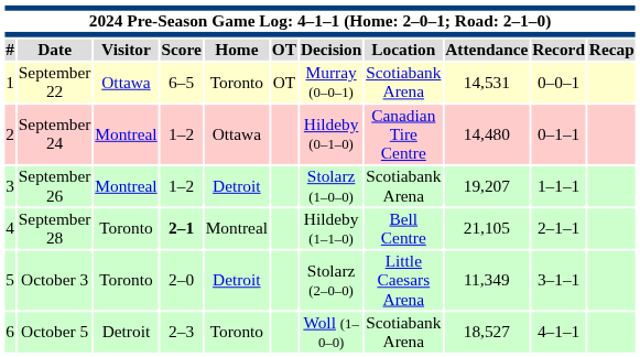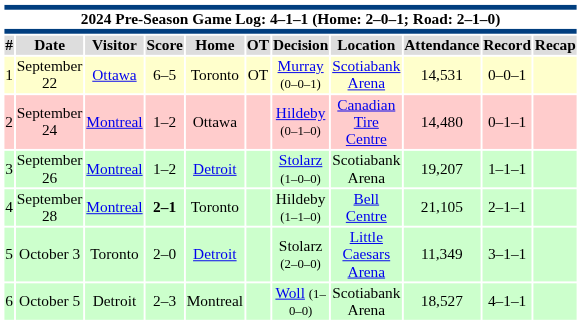 <table class="toccolours collapsible collapsed" style="width:90%; clear:both; margin:1.5em auto; text-align:center;">
 <tr>
 <th colspan=11 style="background:#fff; border-top:#013E7F 5px solid; border-bottom:#013E7F 5px solid;">2024 Pre-Season Game Log: 4–1–1 (Home: 2–0–1; Road: 2–1–0)</th>
 </tr>
 <tr style="text-align:center; background:#ddd;">
 <th>#</th>
 <th>Date</th>
 <th>Visitor</th>
 <th>Score</th>
 <th>Home</th>
 <th>OT</th>
 <th>Decision</th>
 <th>Location</th>
 <th>Attendance</th>
 <th>Record</th>
 <th>Recap</th>
 </tr>
 <tr style="background:#ffc;">
 <td>1</td>
 <td>September 22</td>
 <td><a href='#'>Ottawa</a></td>
 <td>6–5</td>
 <td>Toronto</td>
 <td>OT</td>
 <td><a href='#'>Murray</a> <small>(0–0–1)</small></td>
 <td><a href='#'>Scotiabank Arena</a></td>
 <td>14,531</td>
 <td>0–0–1</td>
 <td></td>
 </tr>
 <tr style="background:#fcc;">
 <td>2</td>
 <td>September 24</td>
 <td><a href='#'>Montreal</a></td>
 <td>1–2</td>
 <td>Ottawa</td>
 <td></td>
 <td><a href='#'>Hildeby</a> <small>(0–1–0)</small></td>
 <td><a href='#'>Canadian Tire Centre</a></td>
 <td>14,480</td>
 <td>0–1–1</td>
 <td></td>
 </tr>
 <tr style="background:#cfc;">
 <td>3</td>
 <td>September 26</td>
 <td><a href='#'>Montreal</a></td>
 <td>1–2</td>
 <td><a href='#'>Detroit</a></td>
 <td></td>
 <td><a href='#'>Stolarz</a> <small>(1–0–0)</small></td>
 <td>Scotiabank Arena</td>
 <td>19,207</td>
 <td>1–1–1</td>
 <td></td>
 </tr>
 <tr style="background:#cfc;">
 <td>4</td>
 <td>September 28</td>
+<td><a href='#'>Montreal</a></td>
+<td><strong>2–1</strong></td>
 <td>Toronto</td>
-<td><strong>2–1</strong></td>
-<td>Montreal</td>
 <td></td>
 <td>Hildeby <small>(1–1–0)</small></td>
 <td><a href='#'>Bell Centre</a></td>
 <td>21,105</td>
 <td>2–1–1</td>
 <td></td>
 </tr>
 <tr style="background:#cfc;">
 <td>5</td>
 <td>October 3</td>
 <td>Toronto</td>
 <td>2–0</td>
 <td><a href='#'>Detroit</a></td>
 <td></td>
 <td>Stolarz <small>(2–0–0)</small></td>
 <td><a href='#'>Little Caesars Arena</a></td>
 <td>11,349</td>
 <td>3–1–1</td>
 <td></td>
 </tr>
 <tr style="background:#cfc;">
 <td>6</td>
 <td>October 5</td>
 <td>Detroit</td>
 <td>2–3</td>
-<td>Toronto</td>
+<td>Montreal</td>
 <td></td>
 <td><a href='#'>Woll</a> <small>(1–0–0)</small></td>
 <td>Scotiabank Arena</td>
 <td>18,527</td>
 <td>4–1–1</td>
 <td></td>
 </tr>
 </table>
